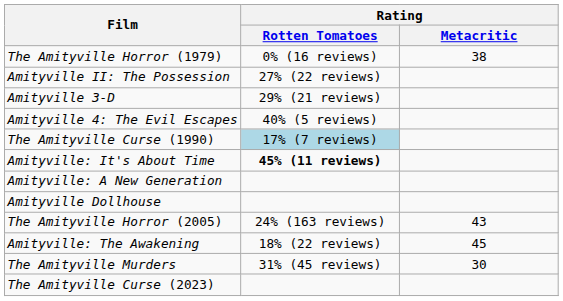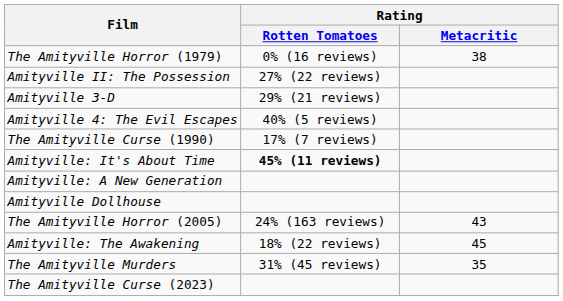 <table class="wikitable sortable">
 <tr>
 <th rowspan="2">Film</th>
 <th colspan="3">Rating</th>
 </tr>
 <tr>
 <th scope="col" style="width: 12em; font-size: 100%;"><a href='#'>Rotten Tomatoes</a></th>
 <th scope="col" style="width: 12em; font-size: 100%;"><a href='#'>Metacritic</a></th>
 </tr>
 <tr>
 <td><em>The Amityville Horror</em> (1979)</td>
 <td style="text-align: center;">0% (16 reviews)</td>
 <td style="text-align: center;">38</td>
 </tr>
 <tr>
 <td><em>Amityville II: The Possession</em></td>
 <td style="text-align: center;">27% (22 reviews)</td>
 <td></td>
 </tr>
 <tr>
 <td><em>Amityville 3-D</em></td>
 <td style="text-align: center;">29% (21 reviews)</td>
 <td></td>
 </tr>
 <tr>
 <td><em>Amityville 4: The Evil Escapes</em></td>
 <td style="text-align: center;">40% (5 reviews)</td>
 <td></td>
 </tr>
 <tr>
 <td><em>The Amityville Curse</em> (1990)</td>
-<td style="background: lightblue; text-align: center;">17% (7 reviews)</td>
+<td style="text-align: center;">17% (7 reviews)</td>
 <td></td>
 </tr>
 <tr>
 <td><em>Amityville: It's About Time</em></td>
 <td style="text-align: center;"><strong>45% (11 reviews)</strong></td>
 <td></td>
 </tr>
 <tr>
 <td><em>Amityville: A New Generation</em></td>
 <td></td>
 <td></td>
 </tr>
 <tr>
 <td><em>Amityville Dollhouse</em></td>
 <td></td>
 <td></td>
 </tr>
 <tr>
 <td><em>The Amityville Horror</em> (2005)</td>
 <td style="text-align: center;">24% (163 reviews)</td>
 <td style="text-align: center;">43</td>
 </tr>
 <tr>
 <td><em>Amityville: The Awakening</em></td>
 <td style="text-align: center;">18% (22 reviews)</td>
 <td style="text-align: center;">45</td>
 </tr>
 <tr>
 <td><em>The Amityville Murders</em></td>
 <td style="text-align: center;">31% (45 reviews)</td>
-<td style="text-align: center;">30</td>
+<td style="text-align: center;">35</td>
 </tr>
 <tr>
 <td><em>The Amityville Curse</em> (2023)</td>
 <td></td>
 <td></td>
 </tr>
 </table>
